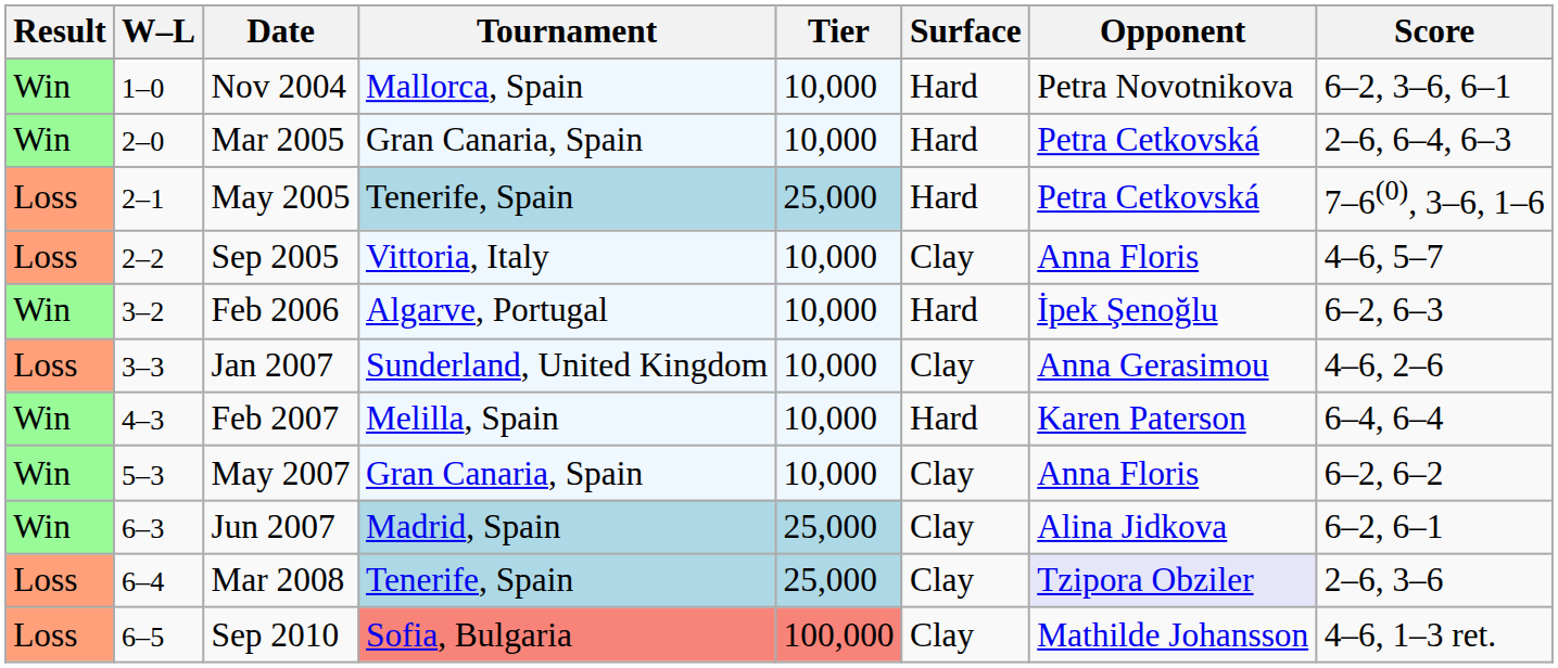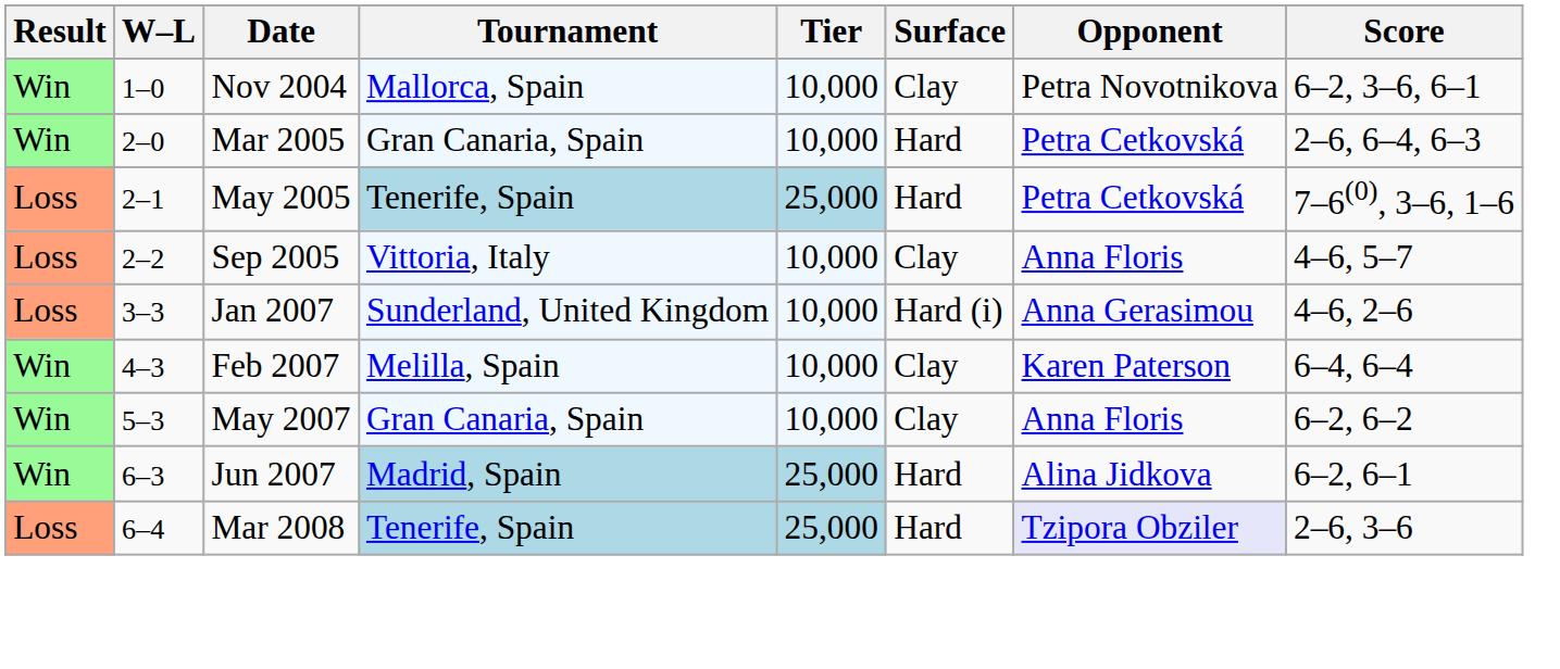 <table class="sortable wikitable">
 <tr>
 <th>Result</th>
 <th class=unsortable>W–L</th>
 <th>Date</th>
 <th>Tournament</th>
 <th>Tier</th>
 <th>Surface</th>
 <th>Opponent</th>
 <th class=unsortable>Score</th>
 </tr>
 <tr>
 <td bgcolor="98FB98">Win</td>
 <td><small>1–0</small></td>
 <td>Nov 2004</td>
 <td style="background:#f0f8ff;"><a href='#'>Mallorca</a>, Spain</td>
 <td style="background:#f0f8ff;">10,000</td>
-<td>Hard</td>
+<td>Clay</td>
 <td> Petra Novotnikova</td>
 <td>6–2, 3–6, 6–1</td>
 </tr>
 <tr>
 <td bgcolor="98FB98">Win</td>
 <td><small>2–0</small></td>
 <td>Mar 2005</td>
 <td style="background:#f0f8ff;">Gran Canaria, Spain</td>
 <td style="background:#f0f8ff;">10,000</td>
 <td>Hard</td>
 <td> <a href='#'>Petra Cetkovská</a></td>
 <td>2–6, 6–4, 6–3</td>
 </tr>
 <tr>
 <td bgcolor="FFA07A">Loss</td>
 <td><small>2–1</small></td>
 <td>May 2005</td>
 <td style="background:lightblue;">Tenerife, Spain</td>
 <td style="background:lightblue;">25,000</td>
 <td>Hard</td>
 <td> <a href='#'>Petra Cetkovská</a></td>
 <td>7–6<sup>(0)</sup>, 3–6, 1–6</td>
 </tr>
 <tr>
 <td bgcolor="FFA07A">Loss</td>
 <td><small>2–2</small></td>
 <td>Sep 2005</td>
 <td style="background:#f0f8ff;"><a href='#'>Vittoria</a>, Italy</td>
 <td style="background:#f0f8ff;">10,000</td>
 <td>Clay</td>
 <td> <a href='#'>Anna Floris</a></td>
 <td>4–6, 5–7</td>
 </tr>
 <tr>
-<td bgcolor="98FB98">Win</td>
-<td><small>3–2</small></td>
-<td>Feb 2006</td>
-<td style="background:#f0f8ff;"><a href='#'>Algarve</a>, Portugal</td>
-<td style="background:#f0f8ff;">10,000</td>
-<td>Hard</td>
-<td> <a href='#'>İpek Şenoğlu</a></td>
-<td>6–2, 6–3</td>
-</tr>
-<tr>
 <td bgcolor="FFA07A">Loss</td>
 <td><small>3–3</small></td>
 <td>Jan 2007</td>
 <td style="background:#f0f8ff;"><a href='#'>Sunderland</a>, United Kingdom</td>
 <td style="background:#f0f8ff;">10,000</td>
-<td>Clay</td>
+<td>Hard (i)</td>
 <td> <a href='#'>Anna Gerasimou</a></td>
 <td>4–6, 2–6</td>
 </tr>
 <tr>
 <td bgcolor="98FB98">Win</td>
 <td><small>4–3</small></td>
 <td>Feb 2007</td>
 <td style="background:#f0f8ff;"><a href='#'>Melilla</a>, Spain</td>
 <td style="background:#f0f8ff;">10,000</td>
-<td>Hard</td>
+<td>Clay</td>
 <td> <a href='#'>Karen Paterson</a></td>
 <td>6–4, 6–4</td>
 </tr>
 <tr>
 <td bgcolor="98FB98">Win</td>
 <td><small>5–3</small></td>
 <td>May 2007</td>
 <td style="background:#f0f8ff;"><a href='#'>Gran Canaria</a>, Spain</td>
 <td style="background:#f0f8ff;">10,000</td>
 <td>Clay</td>
 <td> <a href='#'>Anna Floris</a></td>
 <td>6–2, 6–2</td>
 </tr>
 <tr>
 <td bgcolor="98FB98">Win</td>
 <td><small>6–3</small></td>
 <td>Jun 2007</td>
 <td style="background:lightblue;"><a href='#'>Madrid</a>, Spain</td>
 <td style="background:lightblue;">25,000</td>
-<td>Clay</td>
+<td>Hard</td>
 <td> <a href='#'>Alina Jidkova</a></td>
 <td>6–2, 6–1</td>
 </tr>
 <tr>
 <td bgcolor="FFA07A">Loss</td>
 <td><small>6–4</small></td>
 <td>Mar 2008</td>
 <td style="background:lightblue;"><a href='#'>Tenerife</a>, Spain</td>
 <td style="background:lightblue;">25,000</td>
-<td>Clay</td>
+<td>Hard</td>
 <td style="background: lavender;"> <a href='#'>Tzipora Obziler</a></td>
 <td>2–6, 3–6</td>
 </tr>
-<tr>
-<td bgcolor="FFA07A">Loss</td>
-<td><small>6–5</small></td>
-<td>Sep 2010</td>
-<td bgcolor=#F88379><a href='#'>Sofia</a>, Bulgaria</td>
-<td bgcolor=#F88379>100,000</td>
-<td>Clay</td>
-<td> <a href='#'>Mathilde Johansson</a></td>
-<td>4–6, 1–3 ret.</td>
-</tr>
 </table>
